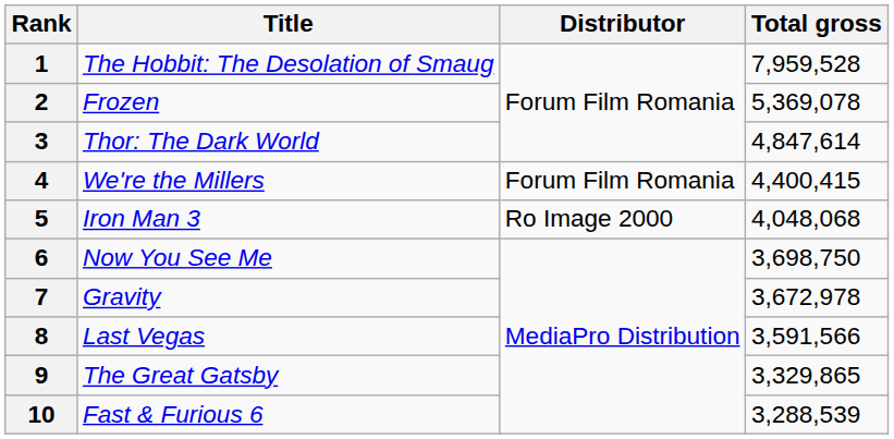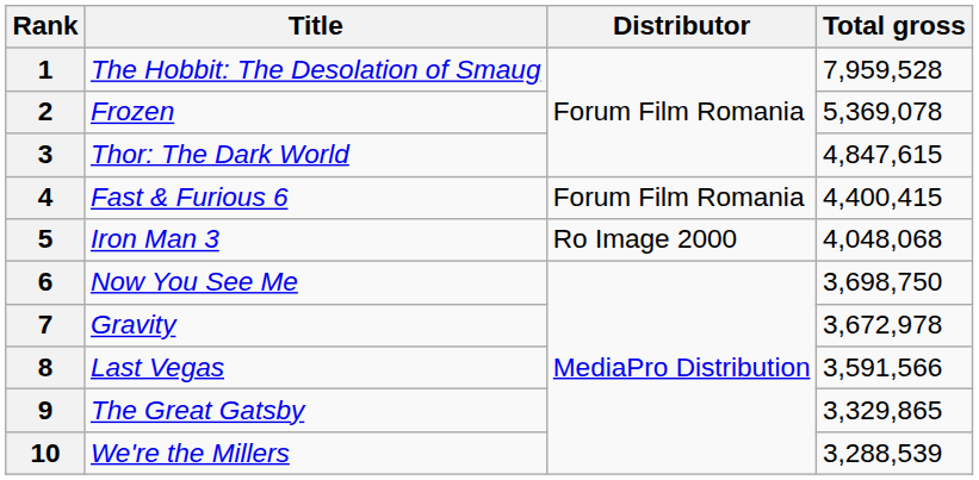 <table class="wikitable sortable" style="margin:auto; margin:auto;">
 <tr>
 <th>Rank</th>
 <th>Title</th>
 <th>Distributor</th>
 <th>Total gross</th>
 </tr>
 <tr>
 <th style="text-align:center;">1</th>
 <td><em><a href='#'>The Hobbit: The Desolation of Smaug</a></em></td>
 <td rowspan="3">Forum Film Romania</td>
 <td>7,959,528</td>
 </tr>
 <tr>
 <th style="text-align:center;">2</th>
 <td><em><a href='#'>Frozen</a></em></td>
 <td>5,369,078</td>
 </tr>
 <tr>
 <th style="text-align:center;">3</th>
 <td><em><a href='#'>Thor: The Dark World</a></em></td>
-<td>4,847,614</td>
+<td>4,847,615</td>
 </tr>
 <tr>
 <th style="text-align:center;">4</th>
-<td><em><a href='#'>We're the Millers</a></em></td>
+<td><em><a href='#'>Fast & Furious 6</a></em></td>
 <td>Forum Film Romania</td>
 <td>4,400,415</td>
 </tr>
 <tr>
 <th style="text-align:center;">5</th>
 <td><em><a href='#'>Iron Man 3</a></em></td>
 <td>Ro Image 2000</td>
 <td>4,048,068</td>
 </tr>
 <tr>
 <th style="text-align:center;">6</th>
 <td><em><a href='#'>Now You See Me</a></em></td>
 <td rowspan="5"><a href='#'>MediaPro Distribution</a></td>
 <td>3,698,750</td>
 </tr>
 <tr>
 <th style="text-align:center;">7</th>
 <td><em><a href='#'>Gravity</a></em></td>
 <td>3,672,978</td>
 </tr>
 <tr>
 <th style="text-align:center;">8</th>
 <td><em><a href='#'>Last Vegas</a></em></td>
 <td>3,591,566</td>
 </tr>
 <tr>
 <th style="text-align:center;">9</th>
 <td><em><a href='#'>The Great Gatsby</a></em></td>
 <td>3,329,865</td>
 </tr>
 <tr>
 <th style="text-align:center;">10</th>
-<td><em><a href='#'>Fast & Furious 6</a></em></td>
+<td><em><a href='#'>We're the Millers</a></em></td>
 <td>3,288,539</td>
 </tr>
 </table>
